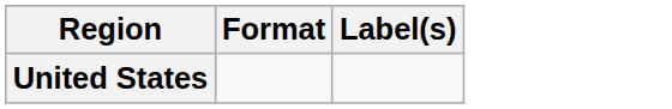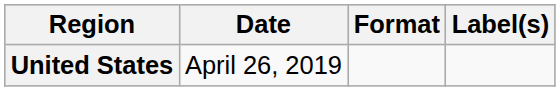 <table class="wikitable plainrowheaders">
 <tr>
 <th>Region</th>
+<th>Date</th>
 <th>Format</th>
 <th>Label(s)</th>
 </tr>
 <tr>
 <th scope="row">United States</th>
+<td>April 26, 2019</td>
 <td></td>
 <td></td>
 </tr>
 </table>
